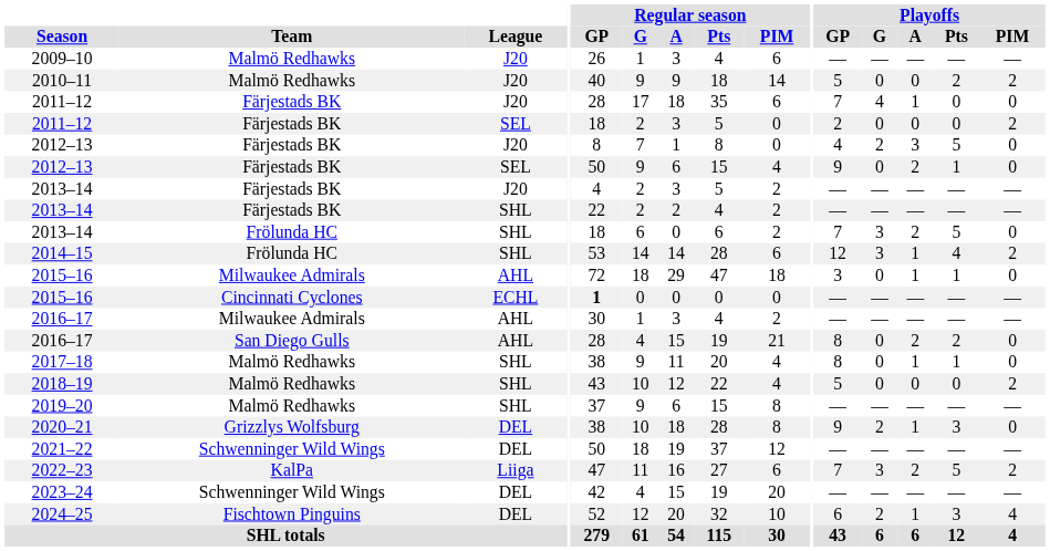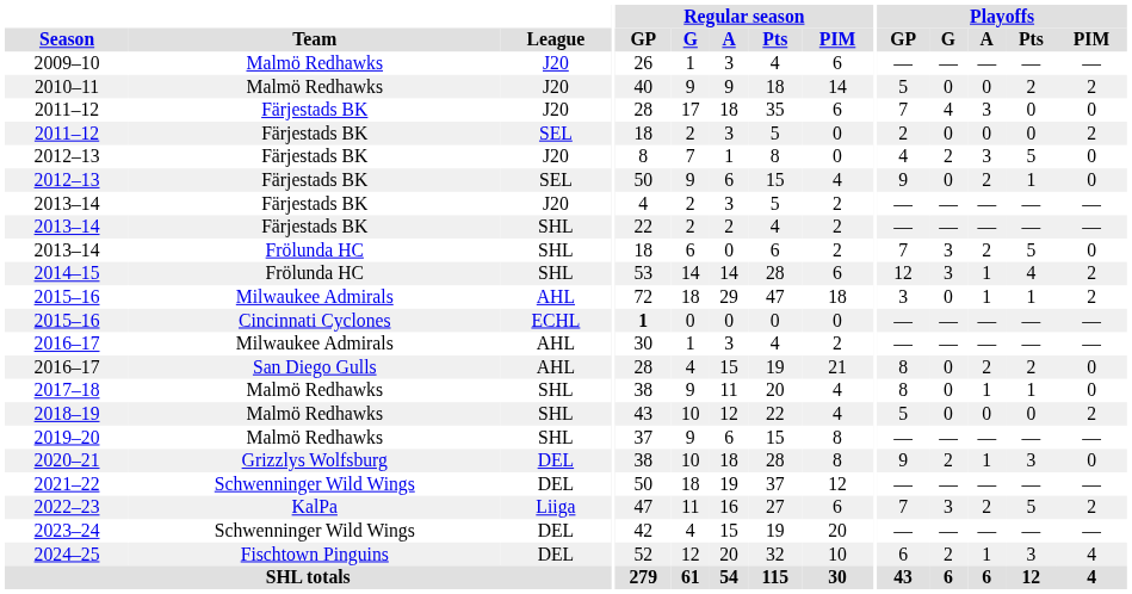 <table border="0" cellpadding="1" cellspacing="0" style="text-align:center; width:60em">
 <tr bgcolor="#e0e0e0">
 <th colspan="3" bgcolor="#ffffff"></th>
 <th rowspan="99" bgcolor="#ffffff"></th>
 <th colspan="5"><a href='#'>Regular season</a></th>
 <th rowspan="99" bgcolor="#ffffff"></th>
 <th colspan="5"><a href='#'>Playoffs</a></th>
 </tr>
 <tr bgcolor="#e0e0e0">
 <th><a href='#'>Season</a></th>
 <th>Team</th>
 <th>League</th>
 <th>GP</th>
 <th><a href='#'>G</a></th>
 <th><a href='#'>A</a></th>
 <th><a href='#'>Pts</a></th>
 <th><a href='#'>PIM</a></th>
 <th>GP</th>
 <th>G</th>
 <th>A</th>
 <th>Pts</th>
 <th>PIM</th>
 </tr>
 <tr>
 <td>2009–10</td>
 <td><a href='#'>Malmö Redhawks</a></td>
 <td><a href='#'>J20</a></td>
 <td>26</td>
 <td>1</td>
 <td>3</td>
 <td>4</td>
 <td>6</td>
 <td>—</td>
 <td>—</td>
 <td>—</td>
 <td>—</td>
 <td>—</td>
 </tr>
 <tr bgcolor="#f0f0f0">
 <td>2010–11</td>
 <td>Malmö Redhawks</td>
 <td>J20</td>
 <td>40</td>
 <td>9</td>
 <td>9</td>
 <td>18</td>
 <td>14</td>
 <td>5</td>
 <td>0</td>
 <td>0</td>
 <td>2</td>
 <td>2</td>
 </tr>
 <tr>
 <td>2011–12</td>
 <td><a href='#'>Färjestads BK</a></td>
 <td>J20</td>
 <td>28</td>
 <td>17</td>
 <td>18</td>
 <td>35</td>
 <td>6</td>
 <td>7</td>
 <td>4</td>
-<td>1</td>
+<td>3</td>
 <td>0</td>
 <td>0</td>
 </tr>
 <tr bgcolor="#f0f0f0">
 <td><a href='#'>2011–12</a></td>
 <td>Färjestads BK</td>
 <td><a href='#'>SEL</a></td>
 <td>18</td>
 <td>2</td>
 <td>3</td>
 <td>5</td>
 <td>0</td>
 <td>2</td>
 <td>0</td>
 <td>0</td>
 <td>0</td>
 <td>2</td>
 </tr>
 <tr>
 <td>2012–13</td>
 <td>Färjestads BK</td>
 <td>J20</td>
 <td>8</td>
 <td>7</td>
 <td>1</td>
 <td>8</td>
 <td>0</td>
 <td>4</td>
 <td>2</td>
 <td>3</td>
 <td>5</td>
 <td>0</td>
 </tr>
 <tr bgcolor="#f0f0f0">
 <td><a href='#'>2012–13</a></td>
 <td>Färjestads BK</td>
 <td>SEL</td>
 <td>50</td>
 <td>9</td>
 <td>6</td>
 <td>15</td>
 <td>4</td>
 <td>9</td>
 <td>0</td>
 <td>2</td>
 <td>1</td>
 <td>0</td>
 </tr>
 <tr>
 <td>2013–14</td>
 <td>Färjestads BK</td>
 <td>J20</td>
 <td>4</td>
 <td>2</td>
 <td>3</td>
 <td>5</td>
 <td>2</td>
 <td>—</td>
 <td>—</td>
 <td>—</td>
 <td>—</td>
 <td>—</td>
 </tr>
 <tr bgcolor="#f0f0f0">
 <td><a href='#'>2013–14</a></td>
 <td>Färjestads BK</td>
 <td>SHL</td>
 <td>22</td>
 <td>2</td>
 <td>2</td>
 <td>4</td>
 <td>2</td>
 <td>—</td>
 <td>—</td>
 <td>—</td>
 <td>—</td>
 <td>—</td>
 </tr>
 <tr>
 <td>2013–14</td>
 <td><a href='#'>Frölunda HC</a></td>
 <td>SHL</td>
 <td>18</td>
 <td>6</td>
 <td>0</td>
 <td>6</td>
 <td>2</td>
 <td>7</td>
 <td>3</td>
 <td>2</td>
 <td>5</td>
 <td>0</td>
 </tr>
 <tr bgcolor="#f0f0f0">
 <td><a href='#'>2014–15</a></td>
 <td>Frölunda HC</td>
 <td>SHL</td>
 <td>53</td>
 <td>14</td>
 <td>14</td>
 <td>28</td>
 <td>6</td>
 <td>12</td>
 <td>3</td>
 <td>1</td>
 <td>4</td>
 <td>2</td>
 </tr>
 <tr>
 <td><a href='#'>2015–16</a></td>
 <td><a href='#'>Milwaukee Admirals</a></td>
 <td><a href='#'>AHL</a></td>
 <td>72</td>
 <td>18</td>
 <td>29</td>
 <td>47</td>
 <td>18</td>
 <td>3</td>
 <td>0</td>
 <td>1</td>
 <td>1</td>
-<td>0</td>
+<td>2</td>
 </tr>
 <tr bgcolor="#f0f0f0">
 <td><a href='#'>2015–16</a></td>
 <td><a href='#'>Cincinnati Cyclones</a></td>
 <td><a href='#'>ECHL</a></td>
 <td><strong>1</strong></td>
 <td>0</td>
 <td>0</td>
 <td>0</td>
 <td>0</td>
 <td>—</td>
 <td>—</td>
 <td>—</td>
 <td>—</td>
 <td>—</td>
 </tr>
 <tr>
 <td><a href='#'>2016–17</a></td>
 <td>Milwaukee Admirals</td>
 <td>AHL</td>
 <td>30</td>
 <td>1</td>
 <td>3</td>
 <td>4</td>
 <td>2</td>
 <td>—</td>
 <td>—</td>
 <td>—</td>
 <td>—</td>
 <td>—</td>
 </tr>
 <tr bgcolor="#f0f0f0">
 <td>2016–17</td>
 <td><a href='#'>San Diego Gulls</a></td>
 <td>AHL</td>
 <td>28</td>
 <td>4</td>
 <td>15</td>
 <td>19</td>
 <td>21</td>
 <td>8</td>
 <td>0</td>
 <td>2</td>
 <td>2</td>
 <td>0</td>
 </tr>
 <tr>
 <td><a href='#'>2017–18</a></td>
 <td>Malmö Redhawks</td>
 <td>SHL</td>
 <td>38</td>
 <td>9</td>
 <td>11</td>
 <td>20</td>
 <td>4</td>
 <td>8</td>
 <td>0</td>
 <td>1</td>
 <td>1</td>
 <td>0</td>
 </tr>
 <tr bgcolor="#f0f0f0">
 <td><a href='#'>2018–19</a></td>
 <td>Malmö Redhawks</td>
 <td>SHL</td>
 <td>43</td>
 <td>10</td>
 <td>12</td>
 <td>22</td>
 <td>4</td>
 <td>5</td>
 <td>0</td>
 <td>0</td>
 <td>0</td>
 <td>2</td>
 </tr>
 <tr>
 <td><a href='#'>2019–20</a></td>
 <td>Malmö Redhawks</td>
 <td>SHL</td>
 <td>37</td>
 <td>9</td>
 <td>6</td>
 <td>15</td>
 <td>8</td>
 <td>—</td>
 <td>—</td>
 <td>—</td>
 <td>—</td>
 <td>—</td>
 </tr>
 <tr bgcolor="#f0f0f0">
 <td><a href='#'>2020–21</a></td>
 <td><a href='#'>Grizzlys Wolfsburg</a></td>
 <td><a href='#'>DEL</a></td>
 <td>38</td>
 <td>10</td>
 <td>18</td>
 <td>28</td>
 <td>8</td>
 <td>9</td>
 <td>2</td>
 <td>1</td>
 <td>3</td>
 <td>0</td>
 </tr>
 <tr>
 <td><a href='#'>2021–22</a></td>
 <td><a href='#'>Schwenninger Wild Wings</a></td>
 <td>DEL</td>
 <td>50</td>
 <td>18</td>
 <td>19</td>
 <td>37</td>
 <td>12</td>
 <td>—</td>
 <td>—</td>
 <td>—</td>
 <td>—</td>
 <td>—</td>
 </tr>
 <tr bgcolor="#f0f0f0">
 <td><a href='#'>2022–23</a></td>
 <td><a href='#'>KalPa</a></td>
 <td><a href='#'>Liiga</a></td>
 <td>47</td>
 <td>11</td>
 <td>16</td>
 <td>27</td>
 <td>6</td>
 <td>7</td>
 <td>3</td>
 <td>2</td>
 <td>5</td>
 <td>2</td>
 </tr>
 <tr>
 <td><a href='#'>2023–24</a></td>
 <td>Schwenninger Wild Wings</td>
 <td>DEL</td>
 <td>42</td>
 <td>4</td>
 <td>15</td>
 <td>19</td>
 <td>20</td>
 <td>—</td>
 <td>—</td>
 <td>—</td>
 <td>—</td>
 <td>—</td>
 </tr>
 <tr bgcolor="#f0f0f0">
 <td><a href='#'>2024–25</a></td>
 <td><a href='#'>Fischtown Pinguins</a></td>
 <td>DEL</td>
 <td>52</td>
 <td>12</td>
 <td>20</td>
 <td>32</td>
 <td>10</td>
 <td>6</td>
 <td>2</td>
 <td>1</td>
 <td>3</td>
 <td>4</td>
 </tr>
 <tr bgcolor="#e0e0e0">
 <th colspan="3">SHL totals</th>
 <th>279</th>
 <th>61</th>
 <th>54</th>
 <th>115</th>
 <th>30</th>
 <th>43</th>
 <th>6</th>
 <th>6</th>
 <th>12</th>
 <th>4</th>
 </tr>
 </table>
